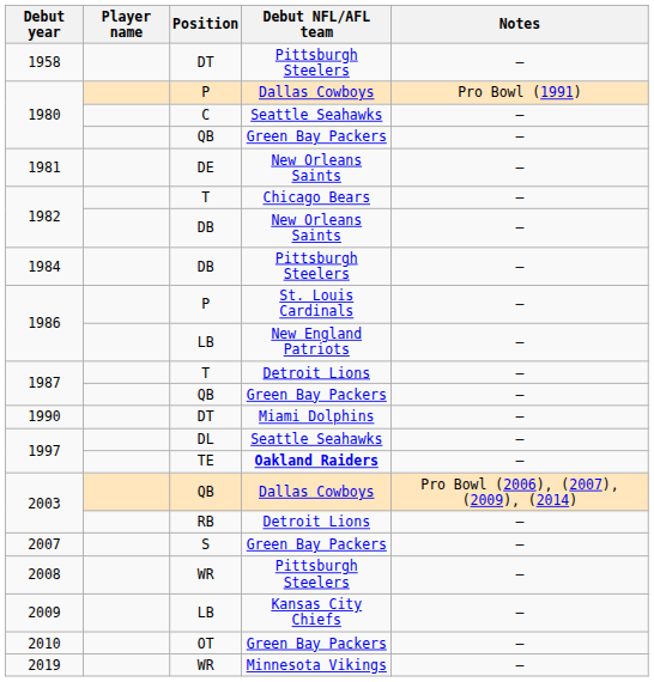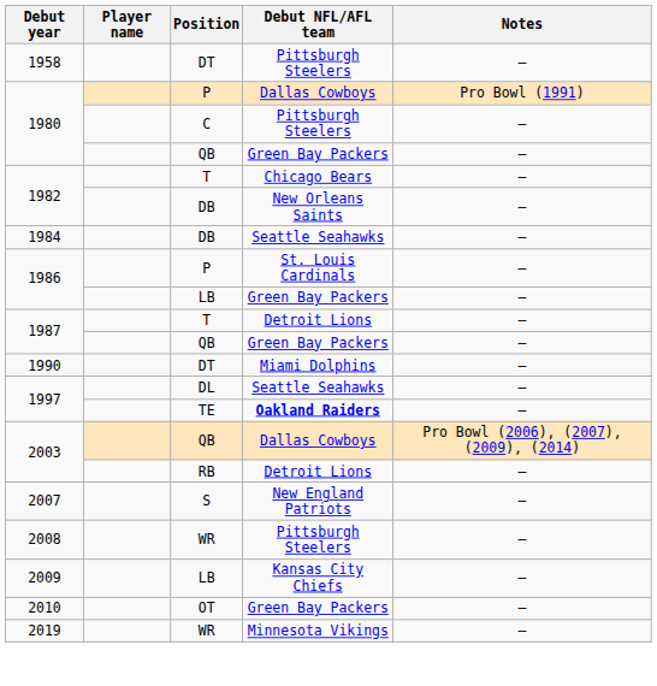 <table class="wikitable sortable" style="text-align: center;">
 <tr>
 <th>Debut year</th>
 <th>Player name</th>
 <th>Position</th>
 <th>Debut NFL/AFL team</th>
 <th>Notes</th>
 </tr>
 <tr>
 <td align="center">1958</td>
 <td align="center"></td>
 <td align="center">DT</td>
 <td align="center"><a href='#'>Pittsburgh Steelers</a></td>
 <td align="center">—</td>
 </tr>
 <tr>
 <td rowspan="3">1980</td>
 <td bgcolor="FFE6BD"></td>
 <td bgcolor="FFE6BD">P</td>
 <td bgcolor="FFE6BD"><a href='#'>Dallas Cowboys</a></td>
 <td bgcolor="FFE6BD">Pro Bowl (<a href='#'>1991</a>)</td>
 </tr>
 <tr>
 <td align="center"></td>
 <td align="center">C</td>
-<td align="center"><a href='#'>Seattle Seahawks</a></td>
+<td align="center"><a href='#'>Pittsburgh Steelers</a></td>
 <td align="center">—</td>
 </tr>
 <tr>
 <td align="center"></td>
 <td align="center">QB</td>
 <td align="center"><a href='#'>Green Bay Packers</a></td>
-<td align="center">—</td>
-</tr>
-<tr>
-<td align="center">1981</td>
-<td align="center"></td>
-<td align="center">DE</td>
-<td align="center"><a href='#'>New Orleans Saints</a></td>
 <td align="center">—</td>
 </tr>
 <tr>
 <td rowspan="2">1982</td>
 <td align="center"></td>
 <td align="center">T</td>
 <td align="center"><a href='#'>Chicago Bears</a></td>
 <td align="center">—</td>
 </tr>
 <tr>
 <td align="center"></td>
 <td align="center">DB</td>
 <td align="center"><a href='#'>New Orleans Saints</a></td>
 <td align="center">—</td>
 </tr>
 <tr>
 <td align="center">1984</td>
 <td align="center"></td>
 <td align="center">DB</td>
-<td align="center"><a href='#'>Pittsburgh Steelers</a></td>
+<td align="center"><a href='#'>Seattle Seahawks</a></td>
 <td align="center">—</td>
 </tr>
 <tr>
 <td rowspan="2">1986</td>
 <td align="center"></td>
 <td align="center">P</td>
 <td align="center"><a href='#'>St. Louis Cardinals</a></td>
 <td align="center">—</td>
 </tr>
 <tr>
 <td align="center"></td>
 <td align="center">LB</td>
-<td align="center"><a href='#'>New England Patriots</a></td>
+<td align="center"><a href='#'>Green Bay Packers</a></td>
 <td align="center">—</td>
 </tr>
 <tr>
 <td rowspan="2">1987</td>
 <td align="center"></td>
 <td align="center">T</td>
 <td align="center"><a href='#'>Detroit Lions</a></td>
 <td align="center">—</td>
 </tr>
 <tr>
 <td align="center"></td>
 <td align="center">QB</td>
 <td align="center"><a href='#'>Green Bay Packers</a></td>
 <td align="center">—</td>
 </tr>
 <tr>
 <td align="center">1990</td>
 <td align="center"></td>
 <td align="center">DT</td>
 <td align="center"><a href='#'>Miami Dolphins</a></td>
 <td align="center">—</td>
 </tr>
 <tr>
 <td rowspan="2">1997</td>
 <td align="center"></td>
 <td align="center">DL</td>
 <td align="center"><a href='#'>Seattle Seahawks</a></td>
 <td align="center">—</td>
 </tr>
 <tr>
 <td align="center"></td>
 <td align="center">TE</td>
 <td align="center"><strong><a href='#'>Oakland Raiders</a></strong></td>
 <td align="center">—</td>
 </tr>
 <tr>
 <td rowspan="2">2003</td>
 <td bgcolor="FFE6BD"></td>
 <td bgcolor="FFE6BD">QB</td>
 <td bgcolor="FFE6BD"><a href='#'>Dallas Cowboys</a></td>
 <td bgcolor="FFE6BD">Pro Bowl (<a href='#'>2006</a>), (<a href='#'>2007</a>), (<a href='#'>2009</a>), (<a href='#'>2014</a>)</td>
 </tr>
 <tr>
 <td align="center"></td>
 <td align="center">RB</td>
 <td align="center"><a href='#'>Detroit Lions</a></td>
 <td align="center">—</td>
 </tr>
 <tr>
 <td align="center">2007</td>
 <td align="center"></td>
 <td align="center">S</td>
-<td align="center"><a href='#'>Green Bay Packers</a></td>
+<td align="center"><a href='#'>New England Patriots</a></td>
 <td align="center">—</td>
 </tr>
 <tr>
 <td align="center">2008</td>
 <td align="center"></td>
 <td align="center">WR</td>
 <td align="center"><a href='#'>Pittsburgh Steelers</a></td>
 <td align="center">—</td>
 </tr>
 <tr>
 <td align="center">2009</td>
 <td align="center"></td>
 <td align="center">LB</td>
 <td align="center"><a href='#'>Kansas City Chiefs</a></td>
 <td align="center">—</td>
 </tr>
 <tr>
 <td align="center">2010</td>
 <td align="center"></td>
 <td align="center">OT</td>
 <td align="center"><a href='#'>Green Bay Packers</a></td>
 <td align="center">—</td>
 </tr>
 <tr>
 <td align="center">2019</td>
 <td align="center"></td>
 <td align="center">WR</td>
 <td align="center"><a href='#'>Minnesota Vikings</a></td>
 <td align="center">—</td>
 </tr>
 </table>
